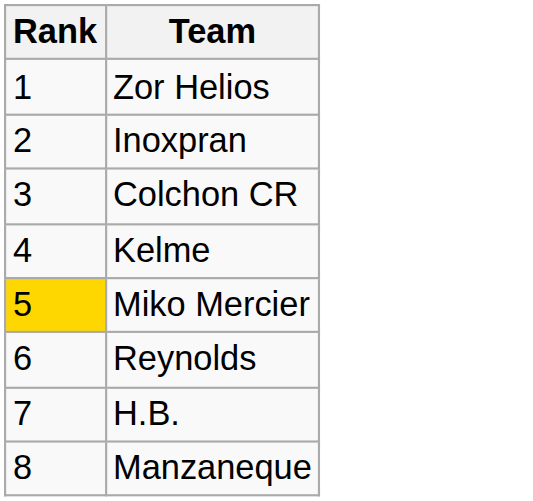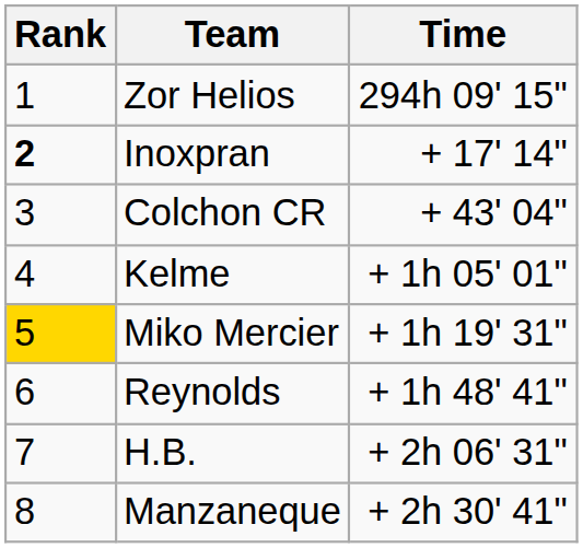 <table class="wikitable">
 <tr>
 <th>Rank</th>
 <th>Team</th>
+<th>Time</th>
 </tr>
 <tr>
 <td>1</td>
 <td>Zor Helios</td>
+<td align="right">294h 09' 15"</td>
 </tr>
 <tr>
-<td>2</td>
+<td><strong>2</strong></td>
 <td>Inoxpran</td>
+<td align="right">+ 17' 14"</td>
 </tr>
 <tr>
 <td>3</td>
 <td>Colchon CR</td>
+<td align="right">+ 43' 04"</td>
 </tr>
 <tr>
 <td>4</td>
 <td>Kelme</td>
+<td align="right">+ 1h 05' 01"</td>
 </tr>
 <tr>
 <td style="background: gold;">5</td>
 <td>Miko Mercier</td>
+<td align="right">+ 1h 19' 31"</td>
 </tr>
 <tr>
 <td>6</td>
 <td>Reynolds</td>
+<td align="right">+ 1h 48' 41"</td>
 </tr>
 <tr>
 <td>7</td>
 <td>H.B.</td>
+<td align="right">+ 2h 06' 31"</td>
 </tr>
 <tr>
 <td>8</td>
 <td>Manzaneque</td>
+<td align="right">+ 2h 30' 41"</td>
 </tr>
 </table>
